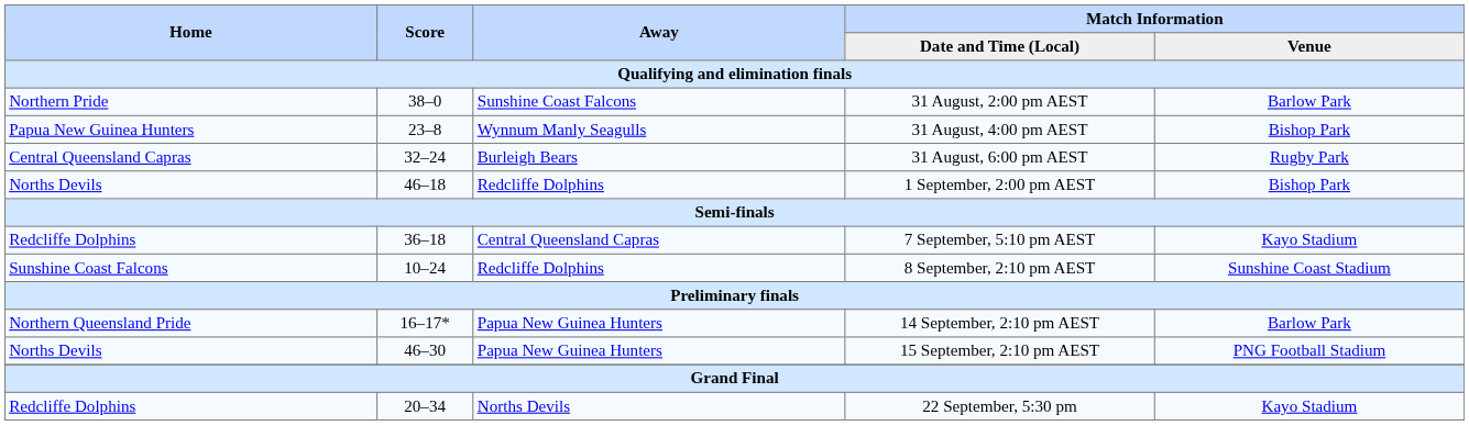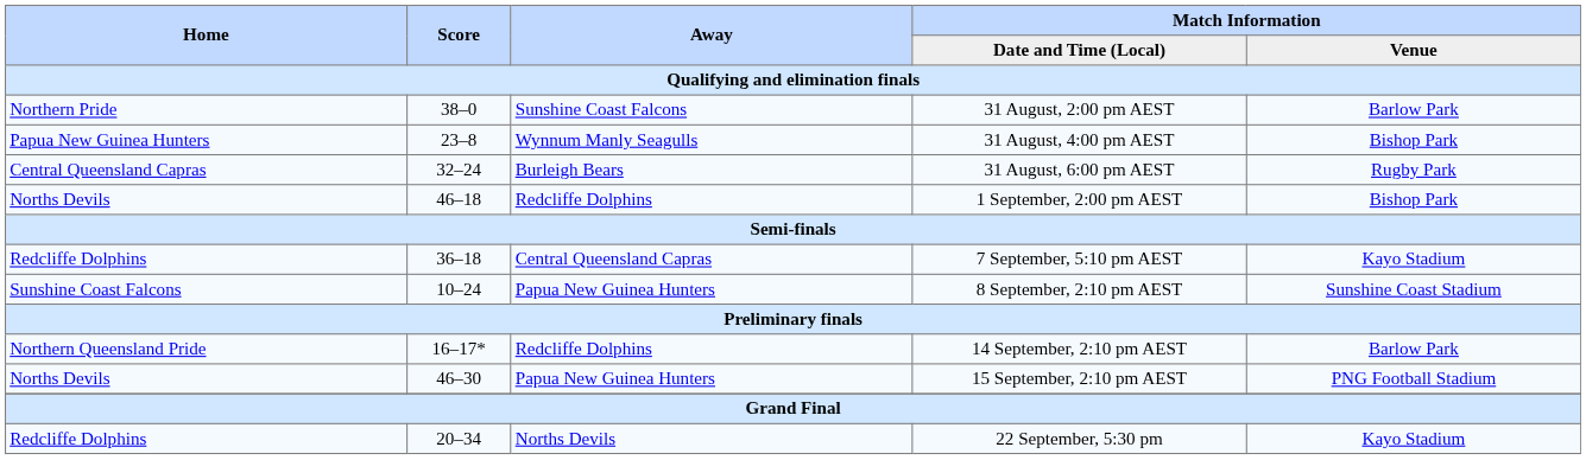 <table border="1" cellpadding="3" cellspacing="0" style="border-collapse:collapse; font-size:90%; text-align:center; width:100%;">
 <tr style="background:#c1d8ff;">
 <th rowspan=2 width=12%>Home</th>
 <th rowspan=2 width=3%>Score</th>
 <th rowspan=2 width=12%>Away</th>
 <th colspan=5>Match Information</th>
 </tr>
 <tr bgcolor=#EFEFEF>
 <th width=10%>Date and Time (Local)</th>
 <th width=10%>Venue</th>
 </tr>
 <tr style="background:#d0e7ff;">
 <td colspan=5><strong>Qualifying and elimination finals</strong></td>
 </tr>
 <tr style="background:#f5faff;">
 <td align=left> <a href='#'>Northern Pride</a></td>
 <td>38–0</td>
 <td align=left> <a href='#'>Sunshine Coast Falcons</a></td>
 <td>31 August, 2:00 pm AEST</td>
 <td><a href='#'>Barlow Park</a></td>
 </tr>
 <tr style="background:#f5faff;">
 <td align=left> <a href='#'>Papua New Guinea Hunters</a></td>
 <td>23–8</td>
 <td align=left> <a href='#'>Wynnum Manly Seagulls</a></td>
 <td>31 August, 4:00 pm AEST</td>
 <td><a href='#'>Bishop Park</a></td>
 </tr>
 <tr style="background:#f5faff;">
 <td align=left> <a href='#'>Central Queensland Capras</a></td>
 <td>32–24</td>
 <td align=left> <a href='#'>Burleigh Bears</a></td>
 <td>31 August, 6:00 pm AEST</td>
 <td><a href='#'>Rugby Park</a></td>
 </tr>
 <tr style="background:#f5faff;">
 <td align=left> <a href='#'>Norths Devils</a></td>
 <td>46–18</td>
 <td align=left> <a href='#'>Redcliffe Dolphins</a></td>
 <td>1 September, 2:00 pm AEST</td>
 <td><a href='#'>Bishop Park</a></td>
 </tr>
 <tr style="background:#d0e7ff;">
 <td colspan=5><strong>Semi-finals</strong></td>
 </tr>
 <tr style="background:#f5faff;">
 <td align=left> <a href='#'>Redcliffe Dolphins</a></td>
 <td>36–18</td>
 <td align=left> <a href='#'>Central Queensland Capras</a></td>
 <td>7 September, 5:10 pm AEST</td>
 <td><a href='#'>Kayo Stadium</a></td>
 </tr>
 <tr style="background:#f5faff;">
 <td align=left> <a href='#'>Sunshine Coast Falcons</a></td>
 <td>10–24</td>
-<td align=left> <a href='#'>Redcliffe Dolphins</a></td>
+<td align=left> <a href='#'>Papua New Guinea Hunters</a></td>
 <td>8 September, 2:10 pm AEST</td>
 <td><a href='#'>Sunshine Coast Stadium</a></td>
 </tr>
 <tr style="background:#d0e7ff;">
 <td colspan=5><strong>Preliminary finals</strong></td>
 </tr>
 <tr style="background:#f5faff;">
 <td align=left> <a href='#'>Northern Queensland Pride</a></td>
 <td>16–17*</td>
-<td align=left> <a href='#'>Papua New Guinea Hunters</a></td>
+<td align=left> <a href='#'>Redcliffe Dolphins</a></td>
 <td>14 September, 2:10 pm AEST</td>
 <td><a href='#'>Barlow Park</a></td>
 </tr>
 <tr style="background:#f5faff;">
 <td align=left> <a href='#'>Norths Devils</a></td>
 <td>46–30</td>
 <td align=left> <a href='#'>Papua New Guinea Hunters</a></td>
 <td>15 September, 2:10 pm AEST</td>
 <td><a href='#'>PNG Football Stadium</a></td>
 </tr>
 <tr style="background:#f5faff;">
 </tr>
 <tr style="background:#d0e7ff;">
 <td colspan=5><strong>Grand Final</strong></td>
 </tr>
 <tr style="background:#f5faff;">
 <td align=left> <a href='#'>Redcliffe Dolphins</a></td>
 <td>20–34</td>
 <td align=left> <a href='#'>Norths Devils</a></td>
 <td>22 September, 5:30 pm</td>
 <td><a href='#'>Kayo Stadium</a></td>
 </tr>
 </table>
